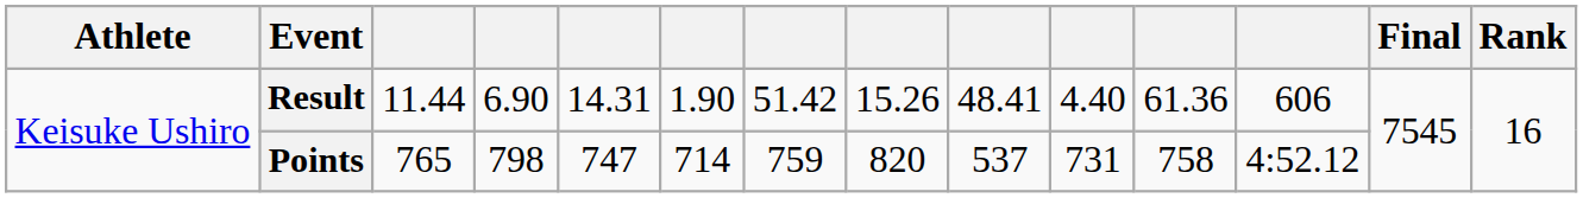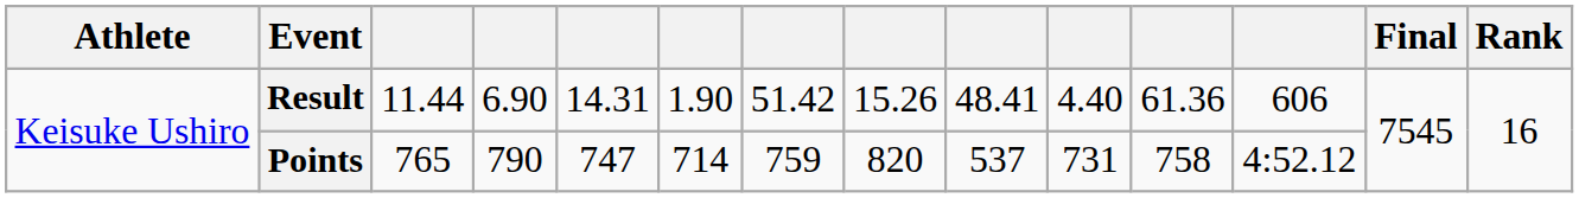 <table class=wikitable style=font-size:90%>
 <tr>
 <th>Athlete</th>
 <th>Event</th>
 <th></th>
 <th></th>
 <th></th>
 <th></th>
 <th></th>
 <th></th>
 <th></th>
 <th></th>
 <th></th>
 <th></th>
 <th>Final</th>
 <th>Rank</th>
 </tr>
 <tr align=center>
 <td rowspan=2 style=text-align:left><a href='#'>Keisuke Ushiro</a></td>
 <th style=font-size:95%>Result</th>
 <td>11.44</td>
 <td>6.90</td>
 <td>14.31</td>
 <td>1.90</td>
 <td>51.42 </td>
 <td>15.26</td>
 <td>48.41 </td>
 <td>4.40 </td>
 <td>61.36</td>
 <td>606</td>
 <td rowspan=2>7545</td>
 <td rowspan=2>16</td>
 </tr>
 <tr align=center>
 <th style=font-size:95%>Points</th>
 <td>765</td>
-<td>798</td>
+<td>790</td>
 <td>747</td>
 <td>714</td>
 <td>759</td>
 <td>820</td>
 <td>537</td>
 <td>731</td>
 <td>758</td>
 <td>4:52.12</td>
 </tr>
 </table>
